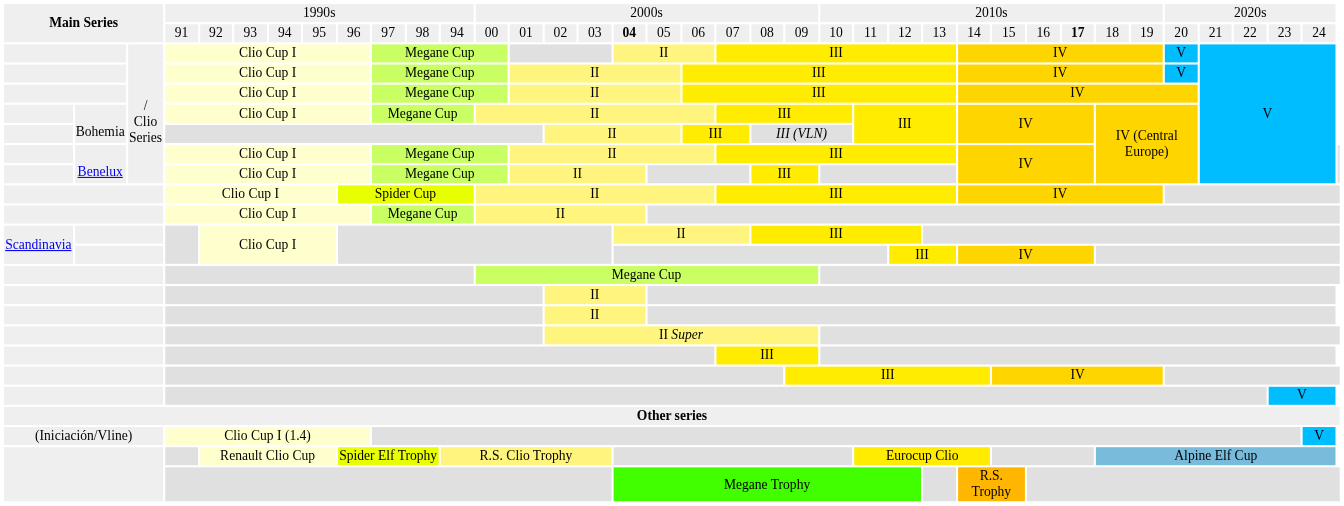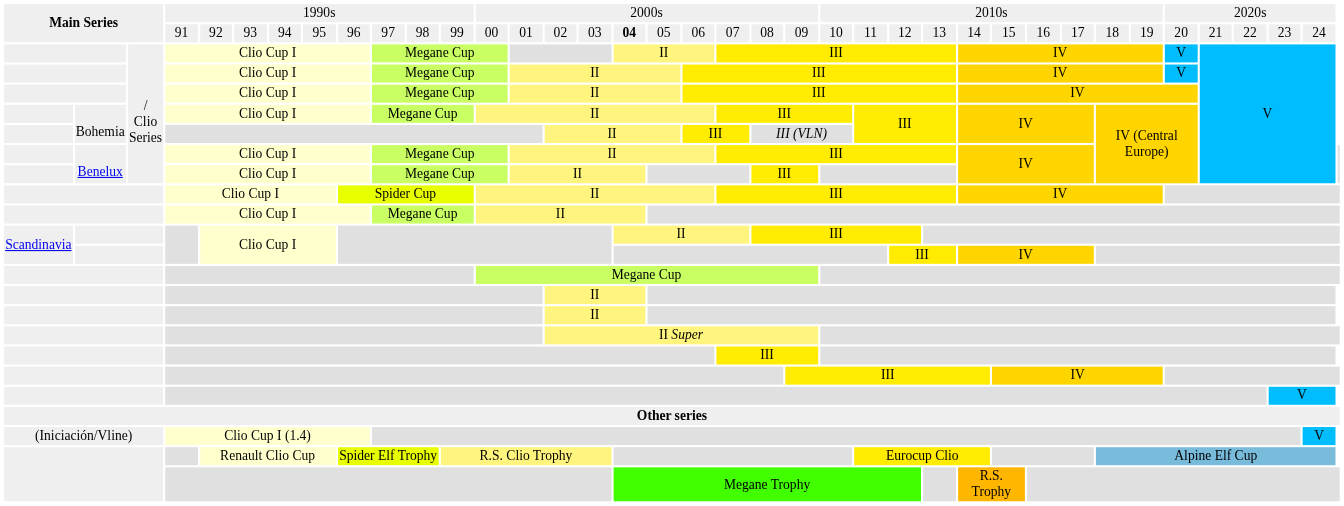 <table class="toccolours" style="margin: 0.5em auto; clear: both; font-size:80%">
 <tr>
 <td align=center rowspan=2 colspan=3 width=250 bgcolor=#EFEFEF><strong>Main Series</strong></td>
 <td align=center colspan=9 bgcolor=#EFEFEF>1990s</td>
 <td align=center colspan=10 bgcolor=#EFEFEF>2000s</td>
 <td align=center colspan=10 bgcolor=#EFEFEF>2010s</td>
 <td align=center colspan=5 bgcolor=#EFEFEF>2020s</td>
 </tr>
 <tr align=center bgcolor=#EFEFEF>
 <td width=30>91</td>
 <td width=30>92</td>
 <td width=30>93</td>
 <td width=30>94</td>
 <td width=30>95</td>
 <td width=30>96</td>
 <td width=30>97</td>
 <td width=30>98</td>
-<td width=30>94</td>
+<td width=30>99</td>
 <td width=30>00</td>
 <td width=30>01</td>
 <td width=30>02</td>
 <td width=30>03</td>
 <td width=30><strong>04</strong></td>
 <td width=30>05</td>
 <td width=30>06</td>
 <td width=30>07</td>
 <td width=30>08</td>
 <td width=30>09</td>
 <td width=30>10</td>
 <td width=30>11</td>
 <td width=30>12</td>
 <td width=30>13</td>
 <td width=30>14</td>
 <td width=30>15</td>
 <td width=30>16</td>
-<td width=30><strong>17</strong></td>
+<td width=30>17</td>
 <td width=30>18</td>
 <td width=30>19</td>
 <td width=30>20</td>
 <td width=30>21</td>
 <td width=30>22</td>
 <td width=30>23</td>
 <td width=30>24</td>
 </tr>
 <tr align=center>
 <td bgcolor=#EFEFEF rowspan=1 colspan=2></td>
 <td bgcolor=#EFEFEF rowspan=7 colspan=1><br>/<br>Clio Series</td>
 <td colspan= 6 bgcolor=#ffffcd>Clio Cup I</td>
 <td colspan= 4 bgcolor=#c9ff63>Megane Cup</td>
 <td colspan= 3 bgcolor=#E0E0E0></td>
 <td colspan= 3 bgcolor=#fff57e>II</td>
 <td colspan= 7 bgcolor=#ffec00>III</td>
 <td colspan= 6 bgcolor=#ffd500>IV</td>
 <td colspan= 1 bgcolor=#00bdff>V</td>
 <td colspan= 4 rowspan=7 bgcolor=#00bdff>V</td>
 </tr>
 <tr align=center>
 <td bgcolor=#EFEFEF rowspan=1 colspan=2></td>
 <td colspan= 6 bgcolor=#ffffcd>Clio Cup I</td>
 <td colspan= 4 bgcolor=#c9ff63>Megane Cup</td>
 <td colspan= 5 bgcolor=#fff57e>II</td>
 <td colspan= 8 bgcolor=#ffec00>III</td>
 <td colspan= 6 bgcolor=#ffd500>IV</td>
 <td colspan= 1 bgcolor=#00bdff>V</td>
 </tr>
 <tr align=center>
 <td bgcolor=#EFEFEF rowspan=1 colspan=2></td>
 <td colspan= 6 bgcolor=#ffffcd>Clio Cup I</td>
 <td colspan= 4 bgcolor=#c9ff63>Megane Cup</td>
 <td colspan= 5 bgcolor=#fff57e>II</td>
 <td colspan= 8 bgcolor=#ffec00>III</td>
 <td colspan= 7 bgcolor=#ffd500>IV</td>
 </tr>
 <tr align=center>
 <td bgcolor=#EFEFEF rowspan=1 colspan=1></td>
 <td bgcolor=#EFEFEF rowspan=2 colspan=1><br>Bohemia</td>
 <td colspan= 6 bgcolor=#ffffcd>Clio Cup I</td>
 <td colspan= 3 bgcolor=#c9ff63>Megane Cup</td>
 <td colspan= 7 bgcolor=#fff57e>II</td>
 <td colspan= 4 bgcolor=#ffec00>III</td>
 <td colspan= 3 rowspan=2 bgcolor=#ffec00>III</td>
 <td colspan= 4 rowspan=2 bgcolor=#ffd500>IV</td>
 <td colspan= 3 rowspan=4 bgcolor=#ffd500>IV (Central Europe)</td>
 </tr>
 <tr align=center>
 <td bgcolor=#EFEFEF rowspan=1 colspan=1></td>
 <td colspan= 11 bgcolor=#E0E0E0></td>
 <td colspan= 4 bgcolor=#fff57e>II</td>
 <td colspan= 2 bgcolor=#ffec00>III</td>
 <td colspan= 3 bgcolor=#E0E0E0><em>III (VLN)</em></td>
 </tr>
 <tr align=center>
 <td bgcolor=#EFEFEF colspan=1></td>
 <td bgcolor=#EFEFEF rowspan=2 colspan=1><br><a href='#'>Benelux</a></td>
 <td colspan= 6 bgcolor=#ffffcd>Clio Cup I</td>
 <td colspan= 4 bgcolor=#c9ff63>Megane Cup</td>
 <td colspan= 6 bgcolor=#fff57e>II</td>
 <td colspan= 7 bgcolor=#ffec00>III</td>
 <td colspan= 4 rowspan=2 bgcolor=#ffd500>IV</td>
 <td colspan= 20 rowspan=2 bgcolor=#E0E0E0></td>
 </tr>
 <tr align=center>
 <td bgcolor=#EFEFEF colspan=1></td>
 <td colspan= 6 bgcolor=#ffffcd>Clio Cup I</td>
 <td colspan= 4 bgcolor=#c9ff63>Megane Cup</td>
 <td colspan= 4 bgcolor=#fff57e>II</td>
 <td colspan= 3 bgcolor=#E0E0E0></td>
 <td colspan= 2 bgcolor=#ffec00>III</td>
 <td colspan= 4 bgcolor=#E0E0E0></td>
 </tr>
 <tr align=center>
 <td bgcolor=#EFEFEF rowspan=1 colspan=3></td>
 <td colspan= 5 bgcolor=#ffffcd>Clio Cup I</td>
 <td colspan= 4 bgcolor=#e8ff00>Spider Cup</td>
 <td colspan= 7 bgcolor=#fff57e>II</td>
 <td colspan= 7 bgcolor=#ffec00>III</td>
 <td colspan= 6 bgcolor=#ffd500>IV</td>
 <td colspan= 10 bgcolor=#E0E0E0></td>
 </tr>
 <tr align=center>
 <td bgcolor=#EFEFEF rowspan=1 colspan=3></td>
 <td colspan= 6 bgcolor=#ffffcd>Clio Cup I</td>
 <td colspan= 3 bgcolor=#c9ff63>Megane Cup</td>
 <td colspan= 5 bgcolor=#fff57e>II</td>
 <td colspan= 23 bgcolor=#E0E0E0></td>
 </tr>
 <tr align=center>
 <td bgcolor=#EFEFEF rowspan=2 colspan=1><a href='#'>Scandinavia</a></td>
 <td bgcolor=#EFEFEF rowspan=1 colspan=2></td>
 <td colspan= 1 rowspan=2 bgcolor=#E0E0E0></td>
 <td colspan= 4 rowspan=2 bgcolor=#ffffcd>Clio Cup I</td>
 <td colspan= 8 rowspan=2 bgcolor=#E0E0E0></td>
 <td colspan= 4 bgcolor=#fff57e>II</td>
 <td colspan= 5 bgcolor=#ffec00>III</td>
 <td colspan= 14 bgcolor=#E0E0E0></td>
 </tr>
 <tr align=center>
 <td bgcolor=#EFEFEF rowspan=1 colspan=2></td>
 <td colspan= 8 bgcolor=#E0E0E0></td>
 <td colspan= 2 bgcolor=#ffec00>III</td>
 <td colspan= 4 bgcolor=#ffd500>IV</td>
 <td colspan= 14 bgcolor=#E0E0E0></td>
 </tr>
 <tr align=center>
 <td bgcolor=#EFEFEF rowspan=1 colspan=3></td>
 <td colspan= 9 bgcolor=#E0E0E0></td>
 <td colspan= 10 bgcolor=#c9ff63>Megane Cup</td>
 <td colspan= 26 bgcolor=#E0E0E0></td>
 </tr>
 <tr align=center>
 <td bgcolor=#EFEFEF rowspan=1 colspan=3></td>
 <td colspan= 11 bgcolor=#E0E0E0></td>
 <td colspan= 3 bgcolor=#fff57e>II</td>
 <td colspan= 20 bgcolor=#E0E0E0></td>
 </tr>
 <tr align=center>
 <td bgcolor=#EFEFEF rowspan=1 colspan=3></td>
 <td colspan= 11 bgcolor=#E0E0E0></td>
 <td colspan= 3 bgcolor=#fff57e>II</td>
 <td colspan= 20 bgcolor=#E0E0E0></td>
 </tr>
 <tr align=center>
 <td bgcolor=#EFEFEF rowspan=1 colspan=3></td>
 <td colspan= 11 bgcolor=#E0E0E0></td>
 <td colspan= 8 bgcolor=#fff57e>II <em>Super</em></td>
 <td colspan= 26 bgcolor=#E0E0E0></td>
 </tr>
 <tr align=center>
 <td bgcolor=#EFEFEF rowspan=1 colspan=3></td>
 <td colspan= 16 bgcolor=#E0E0E0></td>
 <td colspan= 3 bgcolor=#ffec00>III</td>
 <td colspan= 15 bgcolor=#E0E0E0></td>
 </tr>
 <tr align=center>
 <td bgcolor=#EFEFEF rowspan=1 colspan=3></td>
 <td colspan= 18 bgcolor=#E0E0E0></td>
 <td colspan= 6 bgcolor=#ffec00>III</td>
 <td colspan= 5 bgcolor=#ffd500>IV</td>
 <td colspan= 15 bgcolor=#E0E0E0></td>
 </tr>
 <tr align=center>
 <td bgcolor=#EFEFEF rowspan=1 colspan=3></td>
 <td colspan= 32 bgcolor=#E0E0E0></td>
 <td colspan= 2 bgcolor=#00bdff>V</td>
 </tr>
 <tr>
 <th align=center width=150 colspan=50 bgcolor=#EFEFEF>Other series</th>
 </tr>
 <tr align=center>
 <td bgcolor=#EFEFEF rowspan=1 colspan=3> (Iniciación/Vline)</td>
 <td colspan= 6 bgcolor=#ffffcd>Clio Cup I (1.4)</td>
 <td colspan= 27 bgcolor=#E0E0E0></td>
 <td colspan= 1 bgcolor=#00bdff>V</td>
 </tr>
 <tr align=center>
 <td bgcolor=#EFEFEF rowspan=2 colspan=3></td>
 <td colspan= 1 bgcolor=#E0E0E0></td>
 <td colspan= 4 bgcolor=#ffffcd>Renault Clio Cup</td>
 <td colspan= 3 bgcolor=#e8ff00>Spider Elf Trophy</td>
 <td colspan= 5 bgcolor=#fff57e>R.S. Clio Trophy</td>
 <td colspan= 7 bgcolor=#E0E0E0></td>
 <td colspan= 4 bgcolor=#ffec00>Eurocup Clio</td>
 <td colspan= 3 bgcolor=#E0E0E0></td>
 <td colspan= 7 bgcolor=78bbdb>Alpine Elf Cup</td>
 </tr>
 <tr align=center>
 <td colspan= 13 bgcolor=#E0E0E0></td>
 <td colspan= 9 bgcolor=#42ff00>Megane Trophy</td>
 <td colspan= 1 bgcolor=#E0E0E0></td>
 <td colspan= 2 bgcolor=#ffb600>R.S. Trophy</td>
 <td colspan= 10 bgcolor=#E0E0E0></td>
 </tr>
 </table>
